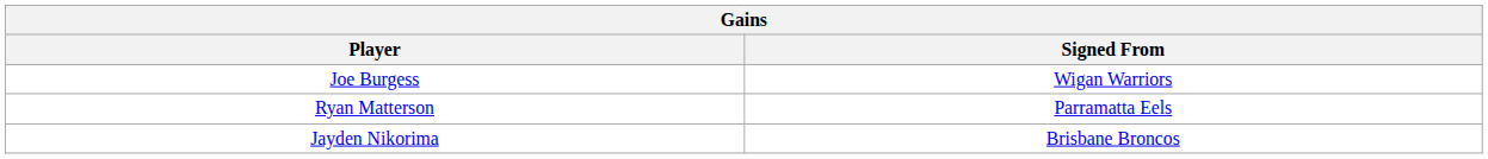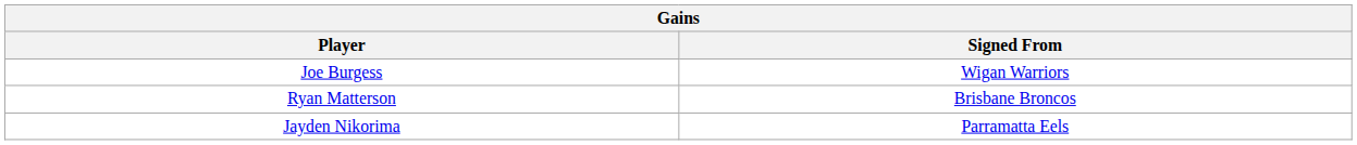 <table class="wikitable" style="width:100%;">
 <tr style="background:#EFEFEF;">
 <th colspan="100">Gains</th>
 </tr>
 <tr>
 <th width=50%>Player</th>
 <th width=50%>Signed From</th>
 </tr>
 <tr style="background:#FFF;">
 <td align=center><a href='#'>Joe Burgess</a></td>
 <td align=center><a href='#'>Wigan Warriors</a></td>
 </tr>
 <tr style="background:#FFF;">
 <td align=center><a href='#'>Ryan Matterson</a></td>
-<td align=center><a href='#'>Parramatta Eels</a></td>
+<td align=center><a href='#'>Brisbane Broncos</a></td>
 </tr>
 <tr style="background:#FFF;">
 <td align=center><a href='#'>Jayden Nikorima</a></td>
-<td align=center><a href='#'>Brisbane Broncos</a></td>
+<td align=center><a href='#'>Parramatta Eels</a></td>
 </tr>
 </table>
